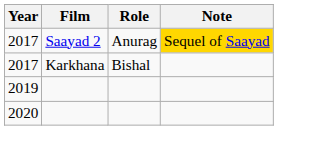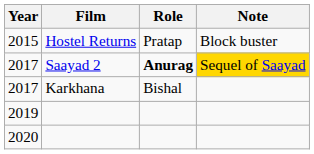 <table class="wikitable">
 <tr>
 <th>Year</th>
 <th>Film</th>
 <th>Role</th>
 <th>Note</th>
 </tr>
 <tr>
+<td>2015</td>
+<td><a href='#'>Hostel Returns</a></td>
+<td>Pratap</td>
+<td>Block buster</td>
+</tr>
+<tr>
 <td>2017</td>
 <td><a href='#'>Saayad 2</a></td>
-<td>Anurag</td>
+<td><strong>Anurag</strong></td>
 <td style="background: gold;">Sequel of <a href='#'>Saayad</a></td>
 </tr>
 <tr>
 <td>2017</td>
 <td>Karkhana</td>
 <td>Bishal</td>
 <td></td>
 </tr>
 <tr>
 <td>2019</td>
 <td></td>
 <td></td>
 <td></td>
 </tr>
 <tr>
 <td>2020</td>
 <td></td>
 <td></td>
 <td></td>
 </tr>
 </table>
